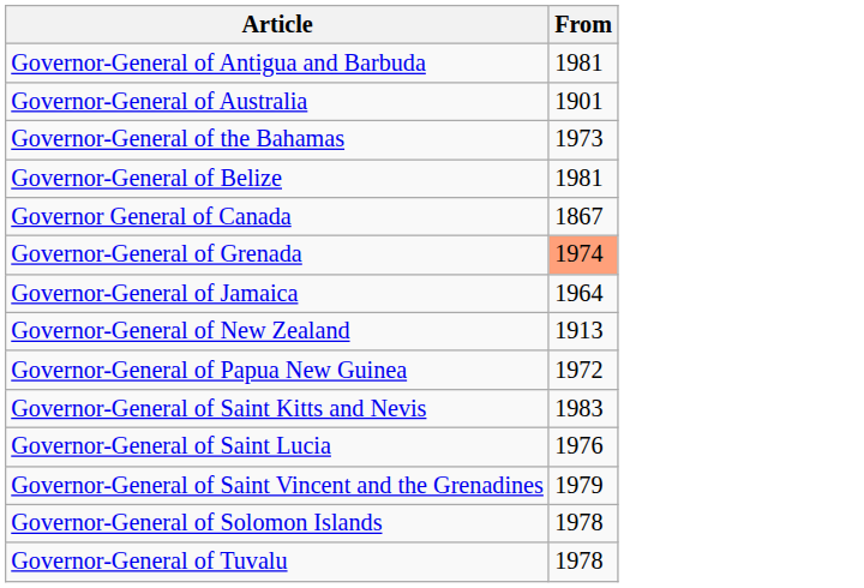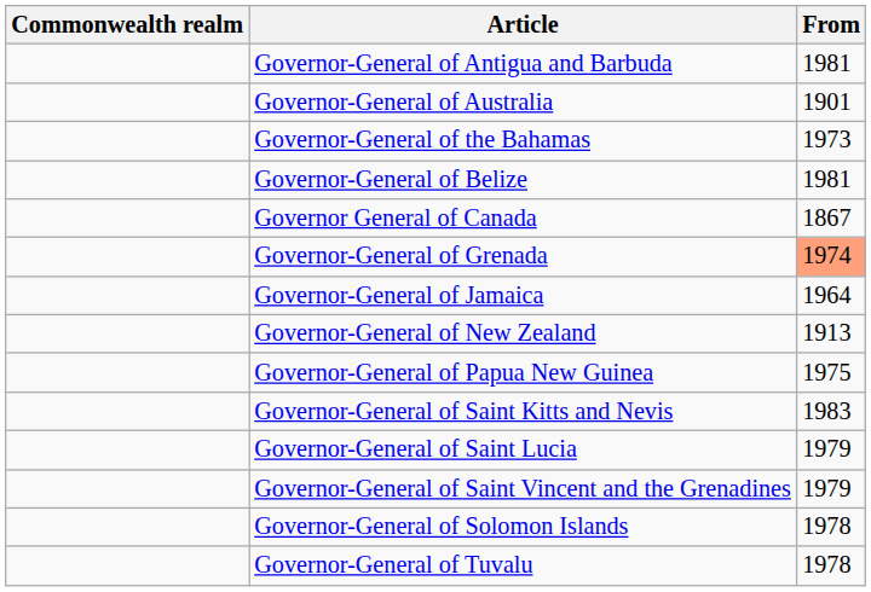 <table class="wikitable sortable">
 <tr>
+<th scope="col" align=left>Commonwealth realm</th>
 <th scope="col" align=left>Article</th>
 <th scope="col">From</th>
 </tr>
 <tr>
+<td></td>
 <td><a href='#'>Governor-General of Antigua and Barbuda</a></td>
 <td>1981</td>
 </tr>
 <tr>
+<td></td>
 <td><a href='#'>Governor-General of Australia</a></td>
 <td>1901</td>
 </tr>
 <tr>
+<td></td>
 <td><a href='#'>Governor-General of the Bahamas</a></td>
 <td>1973</td>
 </tr>
 <tr>
+<td></td>
 <td><a href='#'>Governor-General of Belize</a></td>
 <td>1981</td>
 </tr>
 <tr>
+<td></td>
 <td><a href='#'>Governor General of Canada</a></td>
 <td>1867</td>
 </tr>
 <tr>
+<td></td>
 <td><a href='#'>Governor-General of Grenada</a></td>
 <td style="background: lightsalmon;">1974</td>
 </tr>
 <tr>
+<td></td>
 <td><a href='#'>Governor-General of Jamaica</a></td>
 <td>1964</td>
 </tr>
 <tr>
+<td></td>
 <td><a href='#'>Governor-General of New Zealand</a></td>
 <td>1913</td>
 </tr>
 <tr>
+<td></td>
 <td><a href='#'>Governor-General of Papua New Guinea</a></td>
-<td>1972</td>
+<td>1975</td>
 </tr>
 <tr>
+<td></td>
 <td><a href='#'>Governor-General of Saint Kitts and Nevis</a></td>
 <td>1983</td>
 </tr>
 <tr>
+<td></td>
 <td><a href='#'>Governor-General of Saint Lucia</a></td>
-<td>1976</td>
+<td>1979</td>
 </tr>
 <tr>
+<td></td>
 <td><a href='#'>Governor-General of Saint Vincent and the Grenadines</a></td>
 <td>1979</td>
 </tr>
 <tr>
+<td></td>
 <td><a href='#'>Governor-General of Solomon Islands</a></td>
 <td>1978</td>
 </tr>
 <tr>
+<td></td>
 <td><a href='#'>Governor-General of Tuvalu</a></td>
 <td>1978</td>
 </tr>
 </table>
